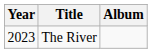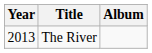 <table class="wikitable">
 <tr>
 <th>Year</th>
 <th>Title</th>
 <th>Album</th>
 </tr>
 <tr>
-<td>2023</td>
+<td>2013</td>
 <td>The River</td>
 <td></td>
 </tr>
 </table>
